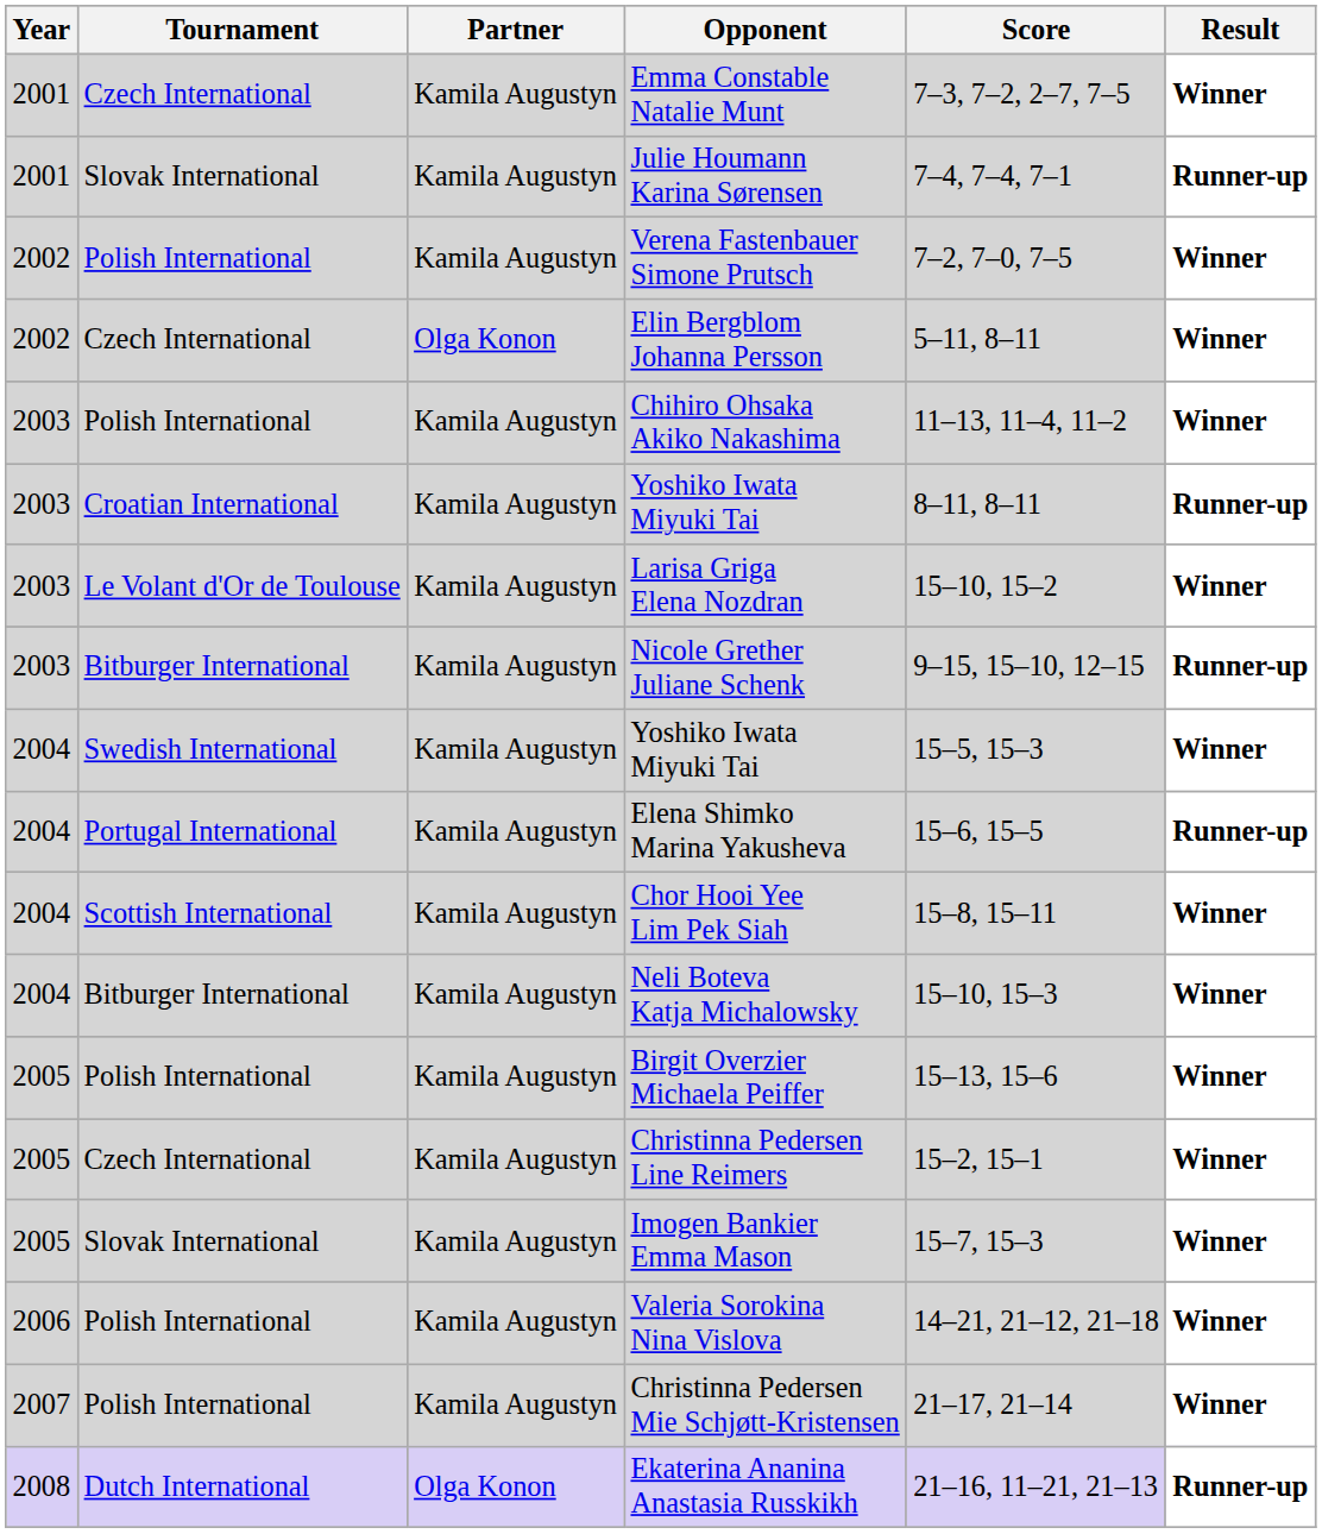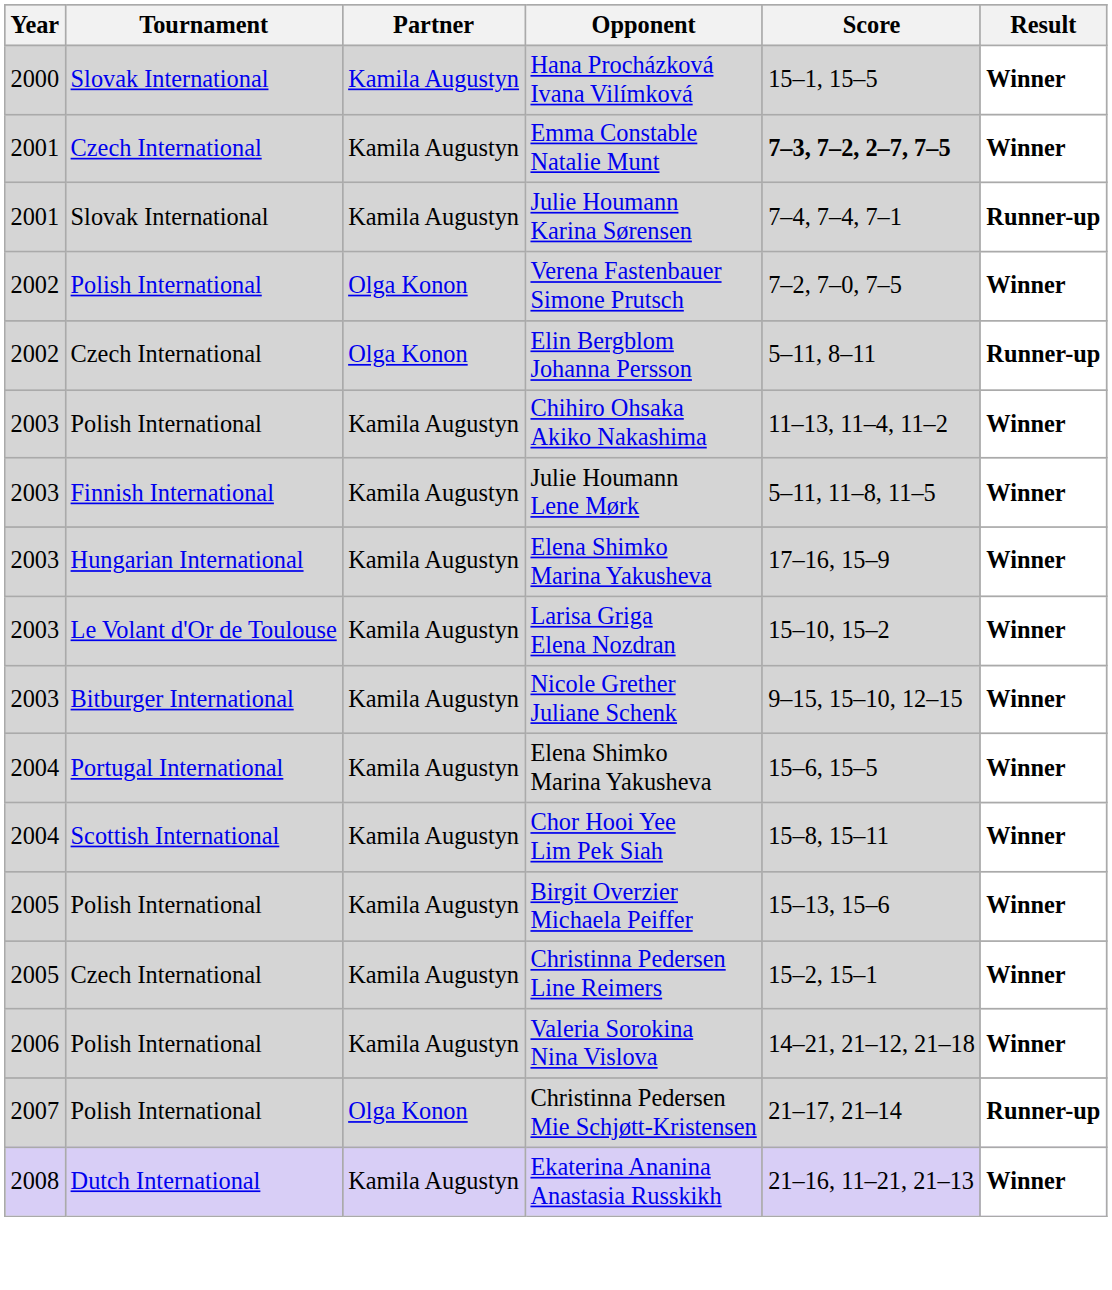 <table class="sortable wikitable" style="font-size: 90%;">
 <tr>
 <th>Year</th>
 <th>Tournament</th>
 <th>Partner</th>
 <th>Opponent</th>
 <th>Score</th>
 <th>Result</th>
 </tr>
 <tr style="background:#D5D5D5">
+<td align="center">2000</td>
+<td align="left"><a href='#'>Slovak International</a></td>
+<td align="left"> <a href='#'>Kamila Augustyn</a></td>
+<td align="left"> <a href='#'>Hana Procházková</a><br> <a href='#'>Ivana Vilímková</a></td>
+<td align="left">15–1, 15–5</td>
+<td style="text-align:left; background:white"> <strong>Winner</strong></td>
+</tr>
+<tr style="background:#D5D5D5">
 <td align="center">2001</td>
 <td align="left"><a href='#'>Czech International</a></td>
 <td align="left"> Kamila Augustyn</td>
 <td align="left"> <a href='#'>Emma Constable</a><br> <a href='#'>Natalie Munt</a></td>
-<td align="left">7–3, 7–2, 2–7, 7–5</td>
+<td align="left"><strong>7–3, 7–2, 2–7, 7–5</strong></td>
 <td style="text-align:left; background:white"> <strong>Winner</strong></td>
 </tr>
 <tr style="background:#D5D5D5">
 <td align="center">2001</td>
 <td align="left">Slovak International</td>
 <td align="left"> Kamila Augustyn</td>
 <td align="left"> <a href='#'>Julie Houmann</a><br> <a href='#'>Karina Sørensen</a></td>
 <td align="left">7–4, 7–4, 7–1</td>
 <td style="text-align:left; background:white"> <strong>Runner-up</strong></td>
 </tr>
 <tr style="background:#D5D5D5">
 <td align="center">2002</td>
 <td align="left"><a href='#'>Polish International</a></td>
-<td align="left"> Kamila Augustyn</td>
+<td align="left"> <a href='#'>Olga Konon</a></td>
 <td align="left"> <a href='#'>Verena Fastenbauer</a><br> <a href='#'>Simone Prutsch</a></td>
 <td align="left">7–2, 7–0, 7–5</td>
 <td style="text-align:left; background:white"> <strong>Winner</strong></td>
 </tr>
 <tr style="background:#D5D5D5">
 <td align="center">2002</td>
 <td align="left">Czech International</td>
 <td align="left"> <a href='#'>Olga Konon</a></td>
 <td align="left"> <a href='#'>Elin Bergblom</a><br> <a href='#'>Johanna Persson</a></td>
 <td align="left">5–11, 8–11</td>
-<td style="text-align:left; background:white"> <strong>Winner</strong></td>
+<td style="text-align:left; background:white"> <strong>Runner-up</strong></td>
 </tr>
 <tr style="background:#D5D5D5">
 <td align="center">2003</td>
 <td align="left">Polish International</td>
 <td align="left"> Kamila Augustyn</td>
 <td align="left"> <a href='#'>Chihiro Ohsaka</a><br> <a href='#'>Akiko Nakashima</a></td>
 <td align="left">11–13, 11–4, 11–2</td>
 <td style="text-align:left; background:white"> <strong>Winner</strong></td>
 </tr>
 <tr style="background:#D5D5D5">
 <td align="center">2003</td>
-<td align="left"><a href='#'>Croatian International</a></td>
+<td align="left"><a href='#'>Finnish International</a></td>
 <td align="left"> Kamila Augustyn</td>
-<td align="left"> <a href='#'>Yoshiko Iwata</a><br> <a href='#'>Miyuki Tai</a></td>
-<td align="left">8–11, 8–11</td>
-<td style="text-align:left; background:white"> <strong>Runner-up</strong></td>
+<td align="left"> Julie Houmann<br> <a href='#'>Lene Mørk</a></td>
+<td align="left">5–11, 11–8, 11–5</td>
+<td style="text-align:left; background:white"> <strong>Winner</strong></td>
+</tr>
+<tr style="background:#D5D5D5">
+<td align="center">2003</td>
+<td align="left"><a href='#'>Hungarian International</a></td>
+<td align="left"> Kamila Augustyn</td>
+<td align="left"> <a href='#'>Elena Shimko</a><br> <a href='#'>Marina Yakusheva</a></td>
+<td align="left">17–16, 15–9</td>
+<td style="text-align:left; background:white"> <strong>Winner</strong></td>
 </tr>
 <tr style="background:#D5D5D5">
 <td align="center">2003</td>
 <td align="left"><a href='#'>Le Volant d'Or de Toulouse</a></td>
 <td align="left"> Kamila Augustyn</td>
 <td align="left"> <a href='#'>Larisa Griga</a><br> <a href='#'>Elena Nozdran</a></td>
 <td align="left">15–10, 15–2</td>
 <td style="text-align:left; background:white"> <strong>Winner</strong></td>
 </tr>
 <tr style="background:#D5D5D5">
 <td align="center">2003</td>
 <td align="left"><a href='#'>Bitburger International</a></td>
 <td align="left"> Kamila Augustyn</td>
 <td align="left"> <a href='#'>Nicole Grether</a><br> <a href='#'>Juliane Schenk</a></td>
 <td align="left">9–15, 15–10, 12–15</td>
-<td style="text-align:left; background:white"> <strong>Runner-up</strong></td>
-</tr>
-<tr style="background:#D5D5D5">
-<td align="center">2004</td>
-<td align="left"><a href='#'>Swedish International</a></td>
-<td align="left"> Kamila Augustyn</td>
-<td align="left"> Yoshiko Iwata<br> Miyuki Tai</td>
-<td align="left">15–5, 15–3</td>
 <td style="text-align:left; background:white"> <strong>Winner</strong></td>
 </tr>
 <tr style="background:#D5D5D5">
 <td align="center">2004</td>
 <td align="left"><a href='#'>Portugal International</a></td>
 <td align="left"> Kamila Augustyn</td>
 <td align="left"> Elena Shimko<br> Marina Yakusheva</td>
 <td align="left">15–6, 15–5</td>
-<td style="text-align:left; background:white"> <strong>Runner-up</strong></td>
+<td style="text-align:left; background:white"> <strong>Winner</strong></td>
 </tr>
 <tr style="background:#D5D5D5">
 <td align="center">2004</td>
 <td align="left"><a href='#'>Scottish International</a></td>
 <td align="left"> Kamila Augustyn</td>
 <td align="left"> <a href='#'>Chor Hooi Yee</a><br> <a href='#'>Lim Pek Siah</a></td>
 <td align="left">15–8, 15–11</td>
-<td style="text-align:left; background:white"> <strong>Winner</strong></td>
-</tr>
-<tr style="background:#D5D5D5">
-<td align="center">2004</td>
-<td align="left">Bitburger International</td>
-<td align="left"> Kamila Augustyn</td>
-<td align="left"> <a href='#'>Neli Boteva</a><br> <a href='#'>Katja Michalowsky</a></td>
-<td align="left">15–10, 15–3</td>
 <td style="text-align:left; background:white"> <strong>Winner</strong></td>
 </tr>
 <tr style="background:#D5D5D5">
 <td align="center">2005</td>
 <td align="left">Polish International</td>
 <td align="left"> Kamila Augustyn</td>
 <td align="left"> <a href='#'>Birgit Overzier</a><br> <a href='#'>Michaela Peiffer</a></td>
 <td align="left">15–13, 15–6</td>
 <td style="text-align:left; background:white"> <strong>Winner</strong></td>
 </tr>
 <tr style="background:#D5D5D5">
 <td align="center">2005</td>
 <td align="left">Czech International</td>
 <td align="left"> Kamila Augustyn</td>
 <td align="left"> <a href='#'>Christinna Pedersen</a><br> <a href='#'>Line Reimers</a></td>
 <td align="left">15–2, 15–1</td>
 <td style="text-align:left; background:white"> <strong>Winner</strong></td>
 </tr>
 <tr style="background:#D5D5D5">
-<td align="center">2005</td>
-<td align="left">Slovak International</td>
-<td align="left"> Kamila Augustyn</td>
-<td align="left"> <a href='#'>Imogen Bankier</a><br> <a href='#'>Emma Mason</a></td>
-<td align="left">15–7, 15–3</td>
-<td style="text-align:left; background:white"> <strong>Winner</strong></td>
-</tr>
-<tr style="background:#D5D5D5">
 <td align="center">2006</td>
 <td align="left">Polish International</td>
 <td align="left"> Kamila Augustyn</td>
 <td align="left"> <a href='#'>Valeria Sorokina</a><br> <a href='#'>Nina Vislova</a></td>
 <td align="left">14–21, 21–12, 21–18</td>
 <td style="text-align:left; background:white"> <strong>Winner</strong></td>
 </tr>
 <tr style="background:#D5D5D5">
 <td align="center">2007</td>
 <td align="left">Polish International</td>
-<td align="left"> Kamila Augustyn</td>
+<td align="left"> <a href='#'>Olga Konon</a></td>
 <td align="left"> Christinna Pedersen<br> <a href='#'>Mie Schjøtt-Kristensen</a></td>
 <td align="left">21–17, 21–14</td>
-<td style="text-align:left; background:white"> <strong>Winner</strong></td>
+<td style="text-align:left; background:white"> <strong>Runner-up</strong></td>
 </tr>
 <tr style="background:#D8CEF6">
 <td align="center">2008</td>
 <td align="left"><a href='#'>Dutch International</a></td>
-<td align="left"> <a href='#'>Olga Konon</a></td>
+<td align="left"> Kamila Augustyn</td>
 <td align="left"> <a href='#'>Ekaterina Ananina</a><br> <a href='#'>Anastasia Russkikh</a></td>
 <td align="left">21–16, 11–21, 21–13</td>
-<td style="text-align:left; background:white"> <strong>Runner-up</strong></td>
+<td style="text-align:left; background:white"> <strong>Winner</strong></td>
 </tr>
 </table>
